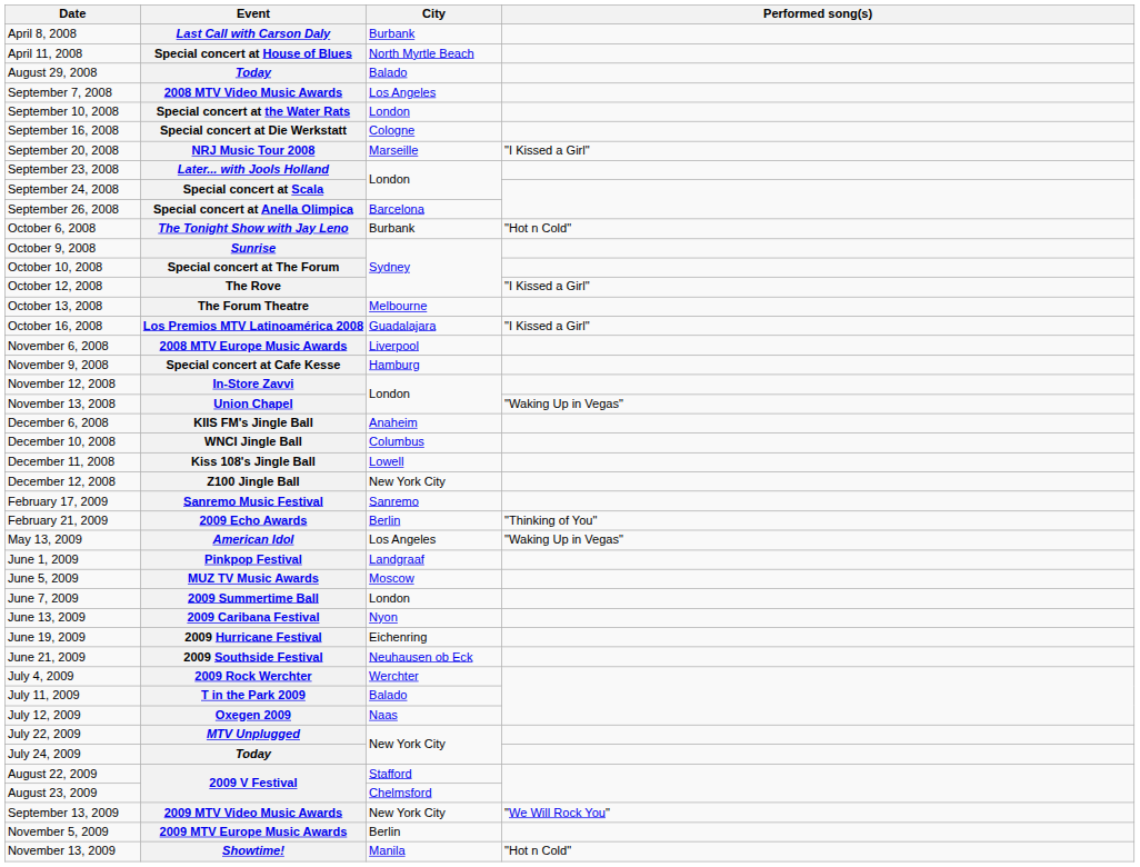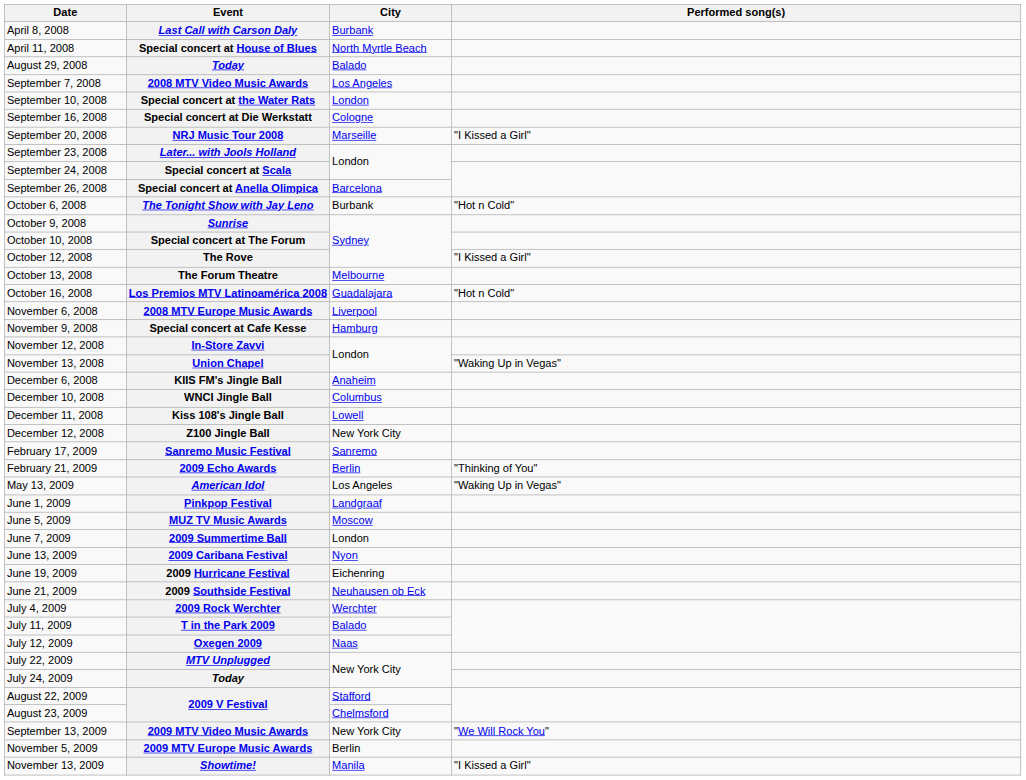 <table class="wikitable sortable plainrowheaders">
 <tr>
 <th style="width:12%;">Date</th>
 <th style="width:20%;">Event</th>
 <th style="width:12%;">City</th>
 <th>Performed song(s)</th>
 </tr>
 <tr>
 <td>April 8, 2008</td>
 <th scope="row"><em><a href='#'>Last Call with Carson Daly</a></em></th>
 <td><a href='#'>Burbank</a></td>
 <td></td>
 </tr>
 <tr>
 <td>April 11, 2008</td>
 <th scope="row">Special concert at <a href='#'>House of Blues</a></th>
 <td><a href='#'>North Myrtle Beach</a></td>
 <td></td>
 </tr>
 <tr>
 <td>August 29, 2008</td>
 <th scope="row"><em><a href='#'>Today</a></em></th>
 <td><a href='#'>Balado</a></td>
 <td></td>
 </tr>
 <tr>
 <td>September 7, 2008</td>
 <th scope="row"><a href='#'>2008 MTV Video Music Awards</a></th>
 <td><a href='#'>Los Angeles</a></td>
 <td></td>
 </tr>
 <tr>
 <td>September 10, 2008</td>
 <th scope="row">Special concert at <a href='#'>the Water Rats</a></th>
 <td><a href='#'>London</a></td>
 <td></td>
 </tr>
 <tr>
 <td>September 16, 2008</td>
 <th scope="row">Special concert at Die Werkstatt</th>
 <td><a href='#'>Cologne</a></td>
 <td></td>
 </tr>
 <tr>
 <td>September 20, 2008</td>
 <th scope="row"><a href='#'>NRJ Music Tour 2008</a></th>
 <td><a href='#'>Marseille</a></td>
 <td>"I Kissed a Girl"</td>
 </tr>
 <tr>
 <td>September 23, 2008</td>
 <th scope="row"><em><a href='#'>Later... with Jools Holland</a></em></th>
 <td rowspan="2">London</td>
 <td></td>
 </tr>
 <tr>
 <td>September 24, 2008</td>
 <th scope="row">Special concert at <a href='#'>Scala</a></th>
 <td rowspan="2"></td>
 </tr>
 <tr>
 <td>September 26, 2008</td>
 <th scope="row">Special concert at <a href='#'>Anella Olimpica</a></th>
 <td><a href='#'>Barcelona</a></td>
 </tr>
 <tr>
 <td>October 6, 2008</td>
 <th scope="row"><em><a href='#'>The Tonight Show with Jay Leno</a></em></th>
 <td>Burbank</td>
 <td>"Hot n Cold"</td>
 </tr>
 <tr>
 <td>October 9, 2008</td>
 <th scope="row"><em><a href='#'>Sunrise</a></em></th>
 <td rowspan="3"><a href='#'>Sydney</a></td>
 <td></td>
 </tr>
 <tr>
 <td>October 10, 2008</td>
 <th scope="row">Special concert at The Forum</th>
 <td></td>
 </tr>
 <tr>
 <td>October 12, 2008</td>
 <th scope="row">The Rove</th>
 <td>"I Kissed a Girl"</td>
 </tr>
 <tr>
 <td>October 13, 2008</td>
 <th scope="row">The Forum Theatre</th>
 <td><a href='#'>Melbourne</a></td>
 <td></td>
 </tr>
 <tr>
 <td>October 16, 2008</td>
 <th scope="row"><a href='#'>Los Premios MTV Latinoamérica 2008</a></th>
 <td><a href='#'>Guadalajara</a></td>
-<td>"I Kissed a Girl"</td>
+<td>"Hot n Cold"</td>
 </tr>
 <tr>
 <td>November 6, 2008</td>
 <th scope="row"><a href='#'>2008 MTV Europe Music Awards</a></th>
 <td><a href='#'>Liverpool</a></td>
 <td></td>
 </tr>
 <tr>
 <td>November 9, 2008</td>
 <th scope="row">Special concert at Cafe Kesse</th>
 <td><a href='#'>Hamburg</a></td>
 <td></td>
 </tr>
 <tr>
 <td>November 12, 2008</td>
 <th scope="row"><a href='#'>In-Store Zavvi</a></th>
 <td rowspan="2">London</td>
 <td></td>
 </tr>
 <tr>
 <td>November 13, 2008</td>
 <th scope="row"><a href='#'>Union Chapel</a></th>
 <td>"Waking Up in Vegas"</td>
 </tr>
 <tr>
 <td>December 6, 2008</td>
 <th scope="row">KIIS FM's Jingle Ball</th>
 <td><a href='#'>Anaheim</a></td>
 <td></td>
 </tr>
 <tr>
 <td>December 10, 2008</td>
 <th scope="row">WNCI Jingle Ball</th>
 <td><a href='#'>Columbus</a></td>
 <td></td>
 </tr>
 <tr>
 <td>December 11, 2008</td>
 <th scope="row">Kiss 108's Jingle Ball</th>
 <td><a href='#'>Lowell</a></td>
 <td></td>
 </tr>
 <tr>
 <td>December 12, 2008</td>
 <th scope="row">Z100 Jingle Ball</th>
 <td>New York City</td>
 <td></td>
 </tr>
 <tr>
 <td>February 17, 2009</td>
 <th scope="row"><a href='#'>Sanremo Music Festival</a></th>
 <td><a href='#'>Sanremo</a></td>
 <td></td>
 </tr>
 <tr>
 <td>February 21, 2009</td>
 <th scope="row"><a href='#'>2009 Echo Awards</a></th>
 <td><a href='#'>Berlin</a></td>
 <td>"Thinking of You"</td>
 </tr>
 <tr>
 <td>May 13, 2009</td>
 <th scope="row"><em><a href='#'>American Idol</a></em></th>
 <td>Los Angeles</td>
 <td>"Waking Up in Vegas"</td>
 </tr>
 <tr>
 <td>June 1, 2009</td>
 <th scope="row"><a href='#'>Pinkpop Festival</a></th>
 <td><a href='#'>Landgraaf</a></td>
 <td></td>
 </tr>
 <tr>
 <td>June 5, 2009</td>
 <th scope="row"><a href='#'>MUZ TV Music Awards</a></th>
 <td><a href='#'>Moscow</a></td>
 <td></td>
 </tr>
 <tr>
 <td>June 7, 2009</td>
 <th scope="row"><a href='#'>2009 Summertime Ball</a></th>
 <td>London</td>
 <td></td>
 </tr>
 <tr>
 <td>June 13, 2009</td>
 <th scope="row"><a href='#'>2009 Caribana Festival</a></th>
 <td><a href='#'>Nyon</a></td>
 <td></td>
 </tr>
 <tr>
 <td>June 19, 2009</td>
 <th scope="row">2009 <a href='#'>Hurricane Festival</a></th>
 <td>Eichenring</td>
 <td></td>
 </tr>
 <tr>
 <td>June 21, 2009</td>
 <th scope="row">2009 <a href='#'>Southside Festival</a></th>
 <td><a href='#'>Neuhausen ob Eck</a></td>
 <td></td>
 </tr>
 <tr>
 <td>July 4, 2009</td>
 <th scope="row"><a href='#'>2009 Rock Werchter</a></th>
 <td><a href='#'>Werchter</a></td>
 <td rowspan="3"></td>
 </tr>
 <tr>
 <td>July 11, 2009</td>
 <th scope="row"><a href='#'>T in the Park 2009</a></th>
 <td><a href='#'>Balado</a></td>
 </tr>
 <tr>
 <td>July 12, 2009</td>
 <th scope="row"><a href='#'>Oxegen 2009</a></th>
 <td><a href='#'>Naas</a></td>
 </tr>
 <tr>
 <td>July 22, 2009</td>
 <th scope="row"><em><a href='#'>MTV Unplugged</a></em></th>
 <td rowspan="2">New York City</td>
 <td></td>
 </tr>
 <tr>
 <td>July 24, 2009</td>
 <th scope="row"><em>Today</em></th>
 <td></td>
 </tr>
 <tr>
 <td>August 22, 2009</td>
 <th rowspan="2" scope="row"><a href='#'>2009 V Festival</a></th>
 <td><a href='#'>Stafford</a></td>
 <td rowspan="2"></td>
 </tr>
 <tr>
 <td>August 23, 2009</td>
 <td><a href='#'>Chelmsford</a></td>
 </tr>
 <tr>
 <td>September 13, 2009</td>
 <th scope="row"><a href='#'>2009 MTV Video Music Awards</a></th>
 <td>New York City</td>
 <td>"<a href='#'>We Will Rock You</a>"</td>
 </tr>
 <tr>
 <td>November 5, 2009</td>
 <th scope="row"><a href='#'>2009 MTV Europe Music Awards</a></th>
 <td>Berlin</td>
 <td></td>
 </tr>
 <tr>
 <td>November 13, 2009</td>
 <th scope="row"><em><a href='#'>Showtime!</a></em></th>
 <td><a href='#'>Manila</a></td>
-<td>"Hot n Cold"</td>
+<td>"I Kissed a Girl"</td>
 </tr>
 </table>
